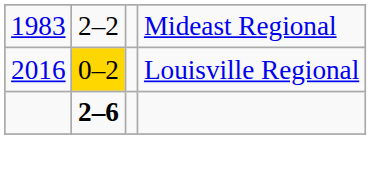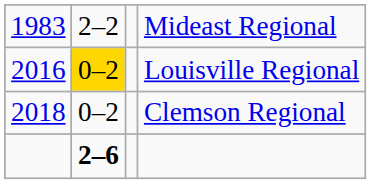 <table class="wikitable">
 <tr>
 <td><a href='#'>1983</a></td>
 <td>2–2</td>
 <td></td>
 <td><a href='#'>Mideast Regional</a></td>
 </tr>
 <tr>
 <td><a href='#'>2016</a></td>
 <td style="background: gold;">0–2</td>
 <td></td>
 <td><a href='#'>Louisville Regional</a></td>
 </tr>
 <tr>
+<td><a href='#'>2018</a></td>
+<td>0–2</td>
+<td></td>
+<td><a href='#'>Clemson Regional</a></td>
+</tr>
+<tr>
 <td></td>
 <td><strong>2–6</strong></td>
 <td><strong></strong></td>
 <td></td>
 </tr>
 </table>
